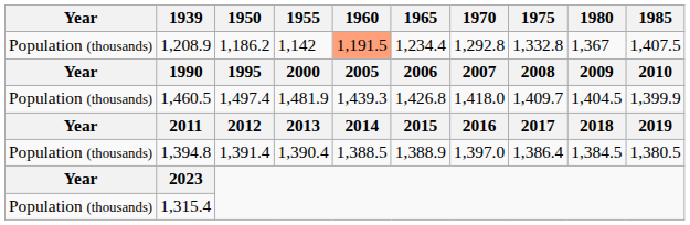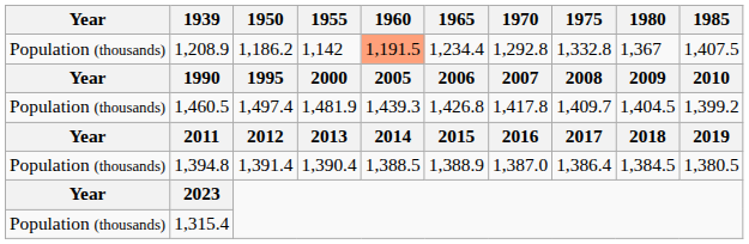 <table class="wikitable">
 <tr>
 <th>Year</th>
 <th>1939</th>
 <th>1950</th>
 <th>1955</th>
 <th>1960</th>
 <th>1965</th>
 <th>1970</th>
 <th>1975</th>
 <th>1980</th>
 <th>1985</th>
 </tr>
 <tr>
 <td>Population <small>(thousands)</small></td>
 <td>1,208.9</td>
 <td>1,186.2</td>
 <td>1,142</td>
 <td style="background: lightsalmon;">1,191.5</td>
 <td>1,234.4</td>
 <td>1,292.8</td>
 <td>1,332.8</td>
 <td>1,367</td>
 <td>1,407.5</td>
 </tr>
 <tr>
 <th>Year</th>
 <th>1990</th>
 <th>1995</th>
 <th>2000</th>
 <th>2005</th>
 <th>2006</th>
 <th>2007</th>
 <th>2008</th>
 <th>2009</th>
 <th>2010</th>
 </tr>
 <tr>
 <td>Population <small>(thousands)</small></td>
 <td>1,460.5</td>
 <td>1,497.4</td>
 <td>1,481.9</td>
 <td>1,439.3</td>
 <td>1,426.8</td>
-<td>1,418.0</td>
+<td>1,417.8</td>
 <td>1,409.7</td>
 <td>1,404.5</td>
-<td>1,399.9</td>
+<td>1,399.2</td>
 </tr>
 <tr>
 <th>Year</th>
 <th>2011</th>
 <th>2012</th>
 <th>2013</th>
 <th>2014</th>
 <th>2015</th>
 <th>2016</th>
 <th>2017</th>
 <th>2018</th>
 <th>2019</th>
 </tr>
 <tr>
 <td>Population <small>(thousands)</small></td>
 <td>1,394.8</td>
 <td>1,391.4</td>
 <td>1,390.4</td>
 <td>1,388.5</td>
 <td>1,388.9</td>
-<td>1,397.0</td>
+<td>1,387.0</td>
 <td>1,386.4</td>
 <td>1,384.5</td>
 <td>1,380.5</td>
 </tr>
 <tr>
 <th>Year</th>
 <th>2023</th>
 </tr>
 <tr>
 <td>Population <small>(thousands)</small></td>
 <td>1,315.4</td>
 </tr>
 </table>
